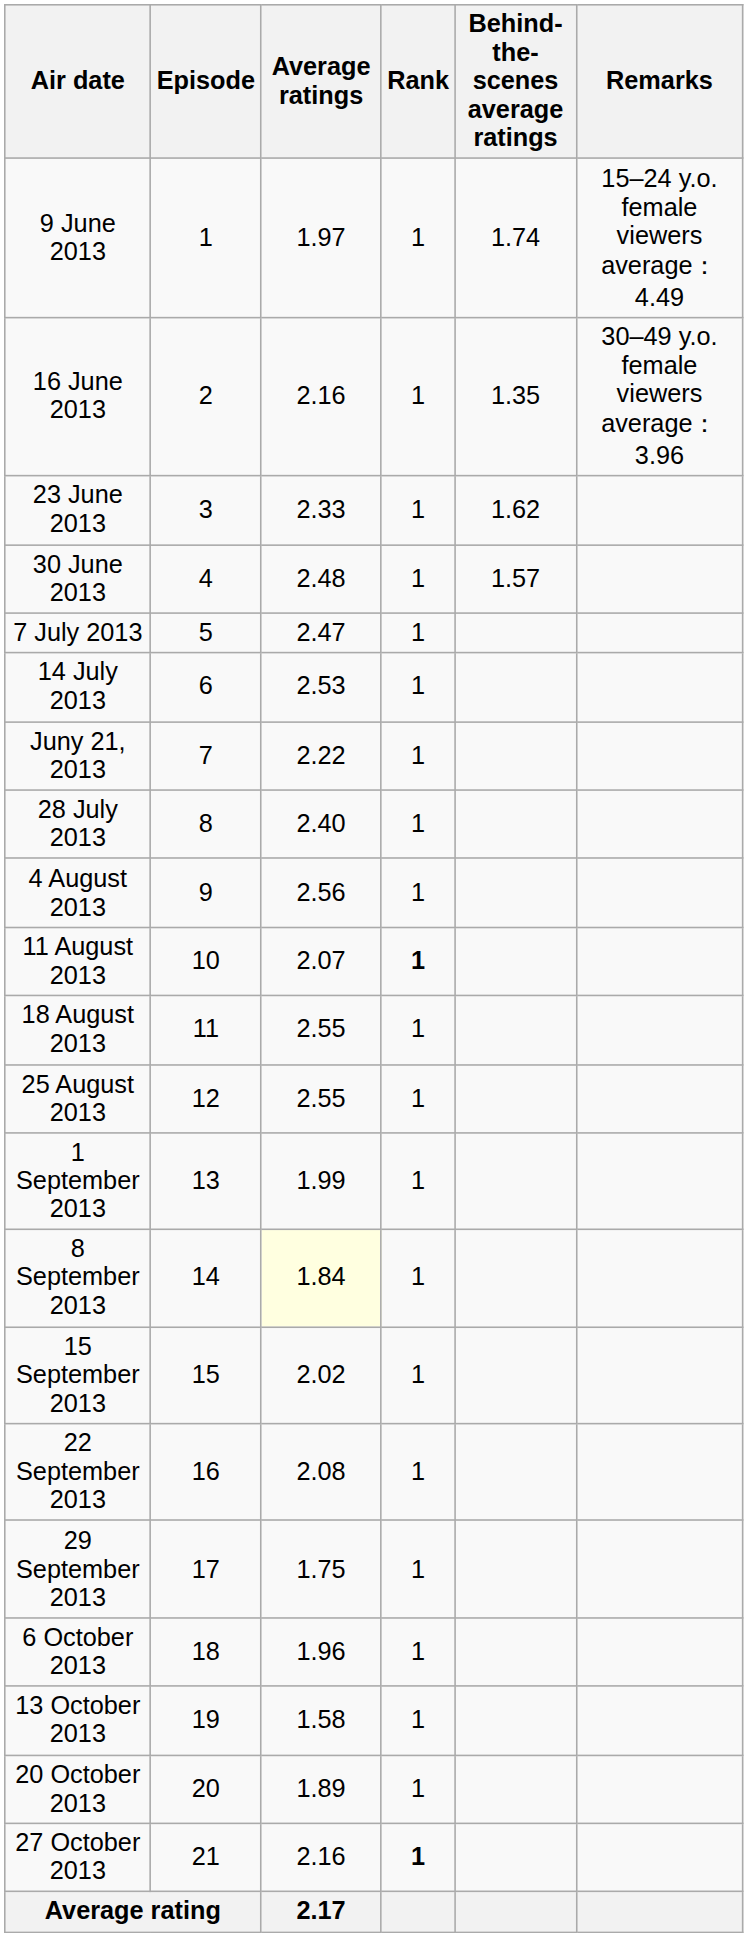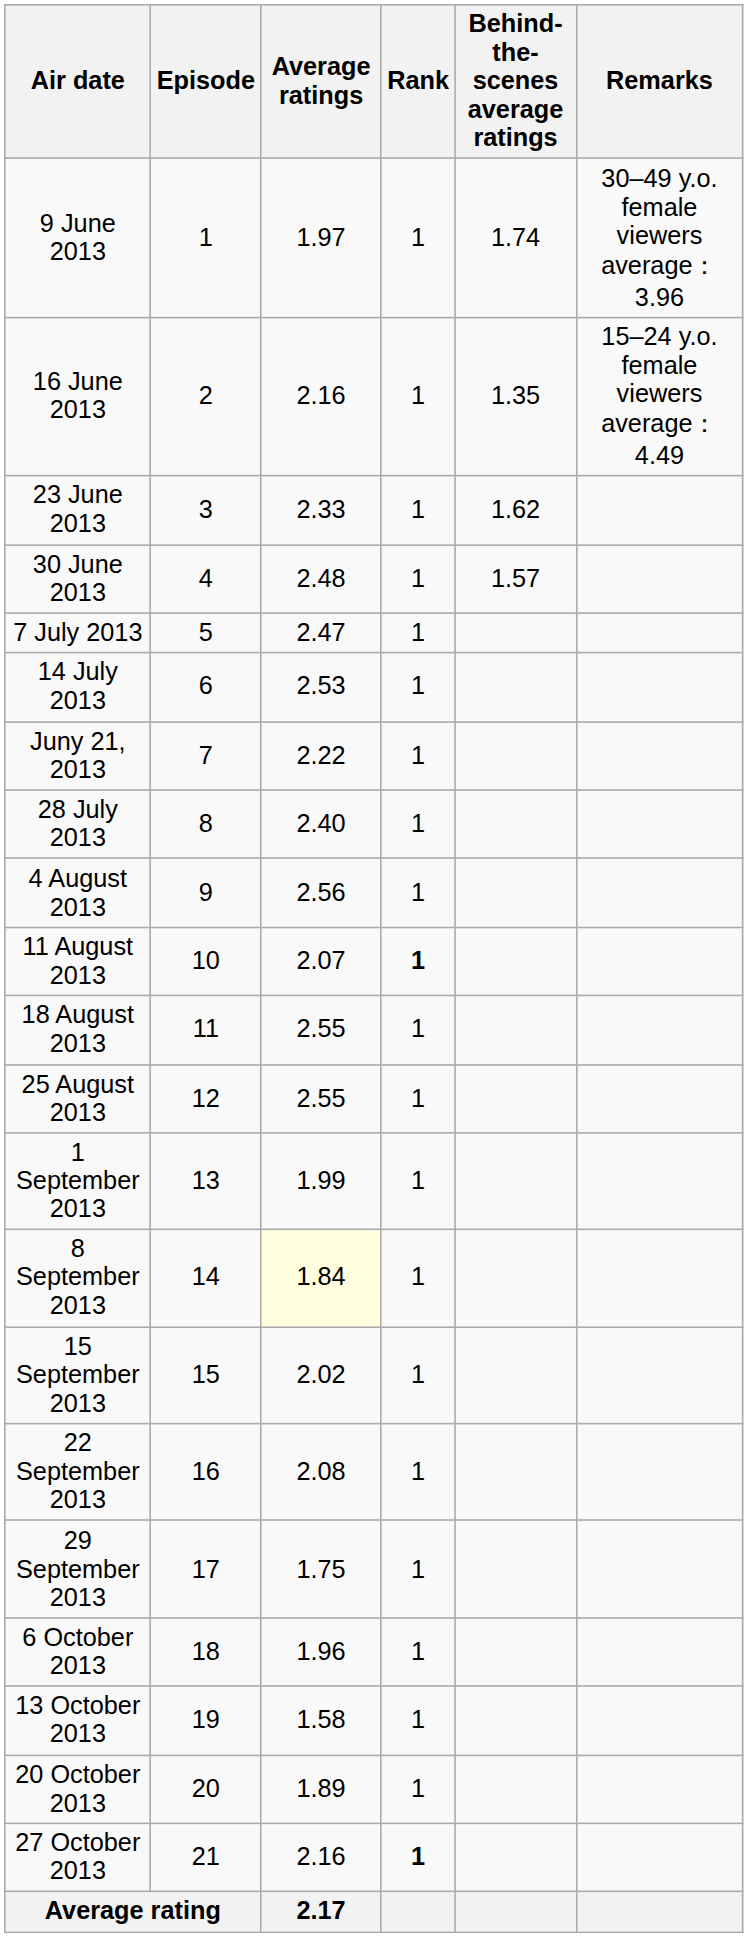 <table class="wikitable" width="75%">
 <tr align=center>
 <th>Air date</th>
 <th>Episode</th>
 <th>Average ratings</th>
 <th>Rank</th>
 <th>Behind-the-scenes <br>average ratings</th>
 <th>Remarks</th>
 </tr>
 <tr align=center>
 <td>9 June 2013</td>
 <td>1</td>
 <td>1.97</td>
 <td>1</td>
 <td>1.74</td>
-<td>15–24 y.o. female viewers average：4.49</td>
+<td>30–49 y.o. female viewers average：3.96</td>
 </tr>
 <tr align=center>
 <td>16 June 2013</td>
 <td>2</td>
 <td>2.16</td>
 <td>1</td>
 <td>1.35</td>
-<td>30–49 y.o. female viewers average：3.96</td>
+<td>15–24 y.o. female viewers average：4.49</td>
 </tr>
 <tr align=center>
 <td>23 June 2013</td>
 <td>3</td>
 <td>2.33</td>
 <td>1</td>
 <td>1.62</td>
 <td></td>
 </tr>
 <tr align=center>
 <td>30 June 2013</td>
 <td>4</td>
 <td>2.48</td>
 <td>1</td>
 <td>1.57</td>
 <td></td>
 </tr>
 <tr align=center>
 <td>7 July 2013</td>
 <td>5</td>
 <td>2.47</td>
 <td>1</td>
 <td></td>
 <td></td>
 </tr>
 <tr align=center>
 <td>14 July 2013</td>
 <td>6</td>
 <td>2.53</td>
 <td>1</td>
 <td></td>
 <td></td>
 </tr>
 <tr align=center>
 <td>Juny 21, 2013</td>
 <td>7</td>
 <td>2.22</td>
 <td>1</td>
 <td></td>
 <td></td>
 </tr>
 <tr align=center>
 <td>28 July 2013</td>
 <td>8</td>
 <td>2.40</td>
 <td>1</td>
 <td></td>
 <td></td>
 </tr>
 <tr align=center>
 <td>4 August 2013</td>
 <td>9</td>
 <td>2.56</td>
 <td>1</td>
 <td></td>
 <td></td>
 </tr>
 <tr align=center>
 <td>11 August 2013</td>
 <td>10</td>
 <td>2.07</td>
 <td><strong>1</strong></td>
 <td></td>
 <td></td>
 </tr>
 <tr align=center>
 <td>18 August 2013</td>
 <td>11</td>
 <td>2.55</td>
 <td>1</td>
 <td></td>
 <td></td>
 </tr>
 <tr align=center>
 <td>25 August 2013</td>
 <td>12</td>
 <td>2.55</td>
 <td>1</td>
 <td></td>
 <td></td>
 </tr>
 <tr align=center>
 <td>1 September 2013</td>
 <td>13</td>
 <td>1.99</td>
 <td>1</td>
 <td></td>
 <td></td>
 </tr>
 <tr align=center>
 <td>8 September 2013</td>
 <td>14</td>
 <td style="background: lightyellow;">1.84</td>
 <td>1</td>
 <td></td>
 <td></td>
 </tr>
 <tr align=center>
 <td>15 September 2013</td>
 <td>15</td>
 <td>2.02</td>
 <td>1</td>
 <td></td>
 <td></td>
 </tr>
 <tr align=center>
 <td>22 September 2013</td>
 <td>16</td>
 <td>2.08</td>
 <td>1</td>
 <td></td>
 <td></td>
 </tr>
 <tr align=center>
 <td>29 September 2013</td>
 <td>17</td>
 <td>1.75</td>
 <td>1</td>
 <td></td>
 <td></td>
 </tr>
 <tr align=center>
 <td>6 October 2013</td>
 <td>18</td>
 <td>1.96</td>
 <td>1</td>
 <td></td>
 <td></td>
 </tr>
 <tr align=center>
 <td>13 October 2013</td>
 <td>19</td>
 <td>1.58</td>
 <td>1</td>
 <td></td>
 <td></td>
 </tr>
 <tr align=center>
 <td>20 October 2013</td>
 <td>20</td>
 <td>1.89</td>
 <td>1</td>
 <td></td>
 <td></td>
 </tr>
 <tr align=center>
 <td>27 October 2013</td>
 <td>21</td>
 <td>2.16</td>
 <td><strong>1</strong></td>
 <td></td>
 <td></td>
 </tr>
 <tr align=center>
 <th colspan="2">Average rating</th>
 <th>2.17</th>
 <th></th>
 <th></th>
 <th></th>
 </tr>
 </table>
